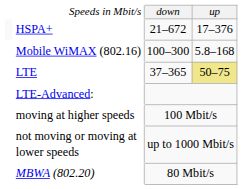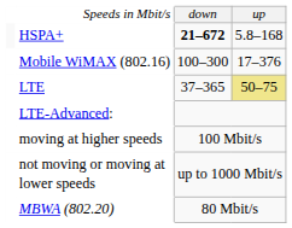 <table class="wikitable" style="float:left; width:auto; max-width:281px; margin-top:5px; margin-right:10px; line-height:1.3em;">
 <tr style="font-style:italic; padding-top:1px; padding-bottom:1px; line-height:0.8em; font-size:90%;">
 <td colspan="2" style="font-weight:normal; border:solid 1px white; border-right:inherit; background:white; text-align:right;">Speeds in Mbit/s</td>
 <th style="font-weight:normal;">down</th>
 <th style="font-weight:normal;">up</th>
 </tr>
 <tr>
 <td style="border:solid 1px white; background blue;"></td>
 <td style="border:solid 1px white; border-right:inherit; background:white;"><a href='#'>HSPA+</a></td>
-<td align=center>21–672</td>
-<td align=center>17–376</td>
+<td align=center><strong>21–672</strong></td>
+<td align=center nowrap>5.8–168</td>
 </tr>
 <tr valign=top>
 <td style="border:solid 1px white; background:white;"></td>
 <td style="white-space:nowrap; border:solid 1px white; border-right:inherit; background:white;"><a href='#'>Mobile WiMAX</a> (802.16)</td>
 <td align=center nowrap>100–300</td>
-<td align=center nowrap>5.8–168</td>
+<td align=center>17–376</td>
 </tr>
 <tr>
 <td style="border:solid 1px white; background:white;"></td>
 <td style="border:solid 1px white; border-right:inherit; background:white;"><a href='#'>LTE</a></td>
 <td align=center>37–365</td>
 <td align=center style="background: khaki;">50–75</td>
 </tr>
 <tr valign=top>
 <td style="border:solid 1px white; background:white;"></td>
 <td style="border:solid 1px white; background:white; border-right:inherit;"><a href='#'>LTE-Advanced</a>:</td>
 <td style="text-align:center; white-space:nowrap;" colspan="2"> </td>
 </tr>
 <tr>
 <td style="border:solid 1px white; background:white;"> </td>
 <td style="border:solid 1px white; border-right:inherit; background:white;"> moving at higher speeds</td>
 <td style="text-align:center;" colspan="2">100 Mbit/s</td>
 </tr>
 <tr>
 <td style="border:solid 1px white; background:white;"> </td>
 <td style="border:solid 1px white; border-right:inherit; background:white;"> not moving or moving at lower speeds</td>
 <td style="text-align:center;" colspan="2">up to 1000 Mbit/s</td>
 </tr>
 <tr>
 <td style="border:solid 1px white; background:white;"></td>
 <td style="border:solid 1px white; border-right:inherit; background:white;"><em><a href='#'>MBWA</a> (802.20)</em></td>
 <td style="text-align:center;" colspan="2">80 Mbit/s</td>
 </tr>
 </table>
